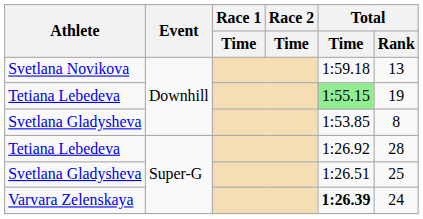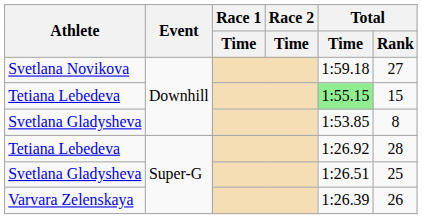 <table class="wikitable" style="font-size:90%">
 <tr>
 <th rowspan="2">Athlete</th>
 <th rowspan="2">Event</th>
 <th>Race 1</th>
 <th>Race 2</th>
 <th colspan="2">Total</th>
 </tr>
 <tr>
 <th>Time</th>
 <th>Time</th>
 <th>Time</th>
 <th>Rank</th>
 </tr>
 <tr>
 <td> <a href='#'>Svetlana Novikova</a></td>
 <td rowspan="3">Downhill</td>
 <td colspan="2" bgcolor="wheat"></td>
 <td align="center">1:59.18</td>
-<td align="center">13</td>
+<td align="center">27</td>
 </tr>
 <tr>
 <td> <a href='#'>Tetiana Lebedeva</a></td>
 <td colspan="2" bgcolor="wheat"></td>
 <td align="center" style="background: lightgreen;">1:55.15</td>
-<td align="center">19</td>
+<td align="center">15</td>
 </tr>
 <tr>
 <td> <a href='#'>Svetlana Gladysheva</a></td>
 <td colspan="2" bgcolor="wheat"></td>
 <td align="center">1:53.85</td>
 <td align="center">8</td>
 </tr>
 <tr>
 <td> <a href='#'>Tetiana Lebedeva</a></td>
 <td rowspan="3">Super-G</td>
 <td colspan="2" bgcolor="wheat"></td>
 <td align="center">1:26.92</td>
 <td align="center">28</td>
 </tr>
 <tr>
 <td> <a href='#'>Svetlana Gladysheva</a></td>
 <td colspan="2" bgcolor="wheat"></td>
 <td align="center">1:26.51</td>
 <td align="center">25</td>
 </tr>
 <tr>
 <td> <a href='#'>Varvara Zelenskaya</a></td>
 <td colspan="2" bgcolor="wheat"></td>
-<td align="center"><strong>1:26.39</strong></td>
-<td align="center">24</td>
+<td align="center">1:26.39</td>
+<td align="center">26</td>
 </tr>
 </table>
